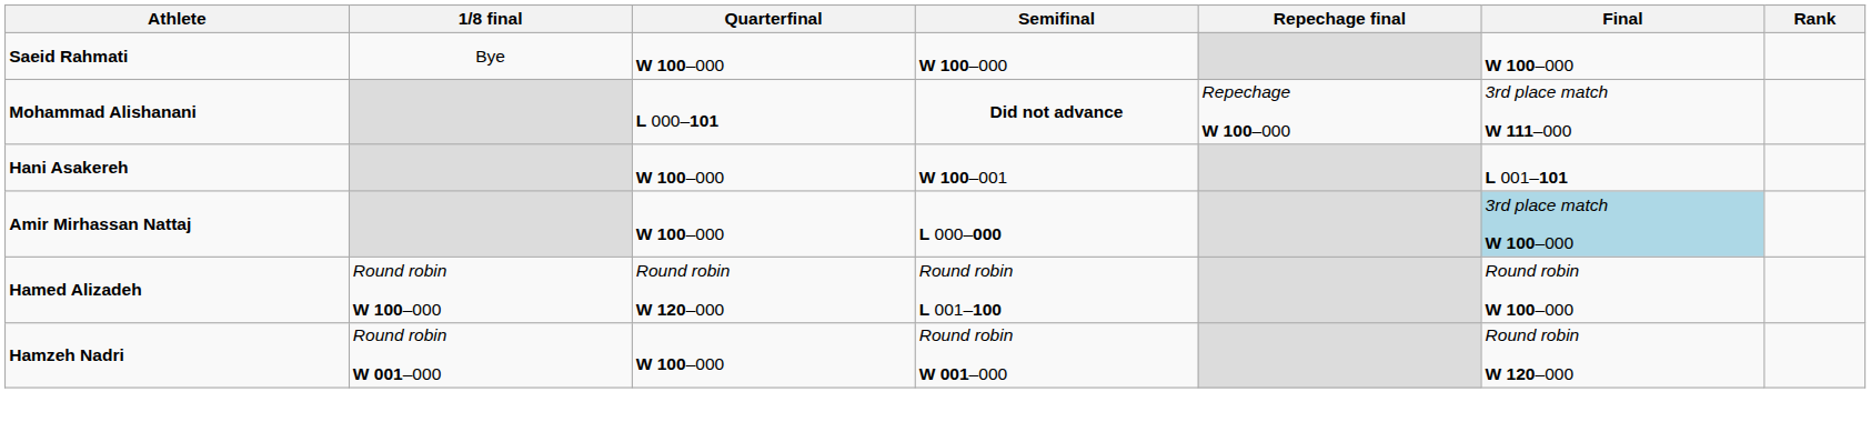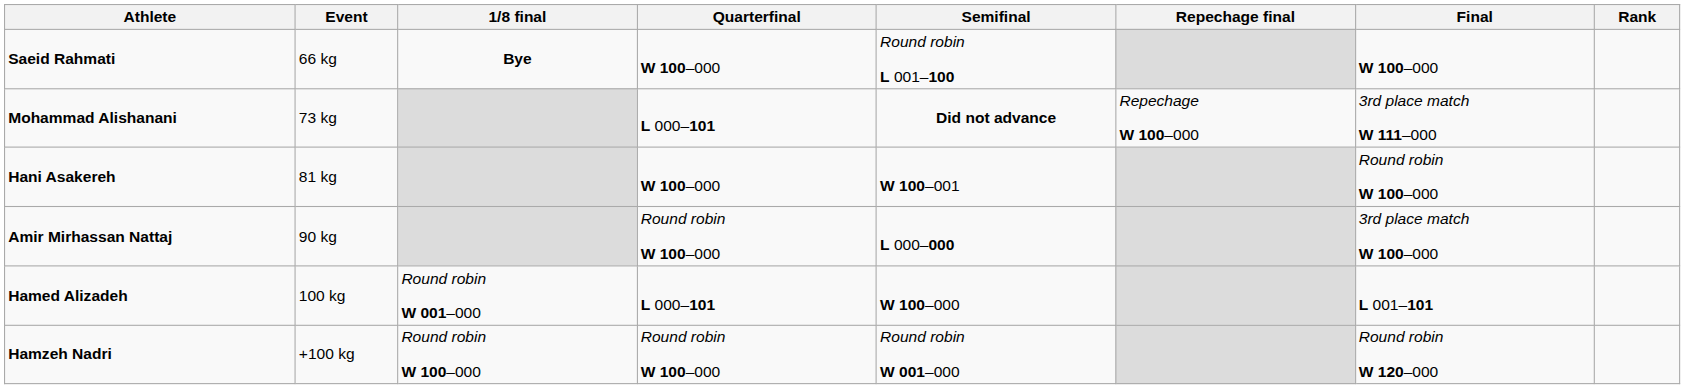 <table class="wikitable" width="98%" style="text-align:left; font-size:90%">
 <tr>
 <th width="17%">Athlete</th>
+<th width="6%">Event</th>
 <th width="14%">1/8 final</th>
 <th width="14%">Quarterfinal</th>
 <th width="14%">Semifinal</th>
 <th width="14%">Repechage final</th>
 <th width="14%">Final</th>
 <th width="5%">Rank</th>
 </tr>
 <tr>
 <td><strong>Saeid Rahmati</strong></td>
-<td align=center>Bye</td>
+<td>66 kg</td>
+<td align=center><strong>Bye</strong></td>
 <td><br><strong>W</strong> <strong>100</strong>–000</td>
-<td><br><strong>W</strong> <strong>100</strong>–000</td>
+<td><em>Round robin</em><br><br><strong>L</strong> 001–<strong>100</strong></td>
 <td bgcolor=#DCDCDC></td>
 <td><br><strong>W</strong> <strong>100</strong>–000</td>
 <td align=center></td>
 </tr>
 <tr>
 <td><strong>Mohammad Alishanani</strong></td>
+<td>73 kg</td>
 <td bgcolor=#DCDCDC></td>
 <td><br><strong>L</strong> 000–<strong>101</strong></td>
 <td align=center><strong>Did not advance</strong></td>
 <td><em>Repechage</em><br><br><strong>W</strong> <strong>100</strong>–000</td>
 <td><em>3rd place match</em><br><br><strong>W</strong> <strong>111</strong>–000</td>
 <td align=center></td>
 </tr>
 <tr>
 <td><strong>Hani Asakereh</strong></td>
+<td>81 kg</td>
 <td bgcolor=#DCDCDC></td>
 <td><br><strong>W</strong> <strong>100</strong>–000</td>
 <td><br><strong>W</strong> <strong>100</strong>–001</td>
+<td bgcolor=#DCDCDC></td>
+<td><em>Round robin</em><br><br><strong>W</strong> <strong>100</strong>–000</td>
+<td align=center></td>
+</tr>
+<tr>
+<td><strong>Amir Mirhassan Nattaj</strong></td>
+<td>90 kg</td>
+<td bgcolor=#DCDCDC></td>
+<td><em>Round robin</em><br><br><strong>W</strong> <strong>100</strong>–000</td>
+<td><br><strong>L</strong> 000–<strong>000</strong></td>
+<td bgcolor=#DCDCDC></td>
+<td><em>3rd place match</em><br><br><strong>W</strong> <strong>100</strong>–000</td>
+<td align=center></td>
+</tr>
+<tr>
+<td><strong>Hamed Alizadeh</strong></td>
+<td>100 kg</td>
+<td><em>Round robin</em><br><br><strong>W</strong> <strong>001</strong>–000</td>
+<td><br><strong>L</strong> 000–<strong>101</strong></td>
+<td><br><strong>W</strong> <strong>100</strong>–000</td>
 <td bgcolor=#DCDCDC></td>
 <td><br><strong>L</strong> 001–<strong>101</strong></td>
 <td align=center></td>
 </tr>
 <tr>
-<td><strong>Amir Mirhassan Nattaj</strong></td>
-<td bgcolor=#DCDCDC></td>
-<td><br><strong>W</strong> <strong>100</strong>–000</td>
-<td><br><strong>L</strong> 000–<strong>000</strong></td>
-<td bgcolor=#DCDCDC></td>
-<td style="background: lightblue;"><em>3rd place match</em><br><br><strong>W</strong> <strong>100</strong>–000</td>
-<td align=center></td>
-</tr>
-<tr>
-<td><strong>Hamed Alizadeh</strong></td>
+<td><strong>Hamzeh Nadri</strong></td>
+<td>+100 kg</td>
 <td><em>Round robin</em><br><br><strong>W</strong> <strong>100</strong>–000</td>
-<td><em>Round robin</em><br><br><strong>W</strong> <strong>120</strong>–000</td>
-<td><em>Round robin</em><br><br><strong>L</strong> 001–<strong>100</strong></td>
-<td bgcolor=#DCDCDC></td>
 <td><em>Round robin</em><br><br><strong>W</strong> <strong>100</strong>–000</td>
-<td align=center></td>
-</tr>
-<tr>
-<td><strong>Hamzeh Nadri</strong></td>
-<td><em>Round robin</em><br><br><strong>W</strong> <strong>001</strong>–000</td>
-<td><br><strong>W</strong> <strong>100</strong>–000</td>
 <td><em>Round robin</em><br><br><strong>W</strong> <strong>001</strong>–000</td>
 <td bgcolor=#DCDCDC></td>
 <td><em>Round robin</em><br><br><strong>W</strong> <strong>120</strong>–000</td>
 <td align=center></td>
 </tr>
 </table>
